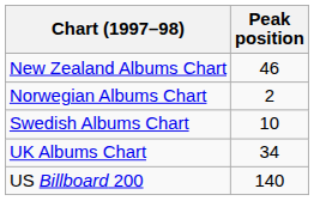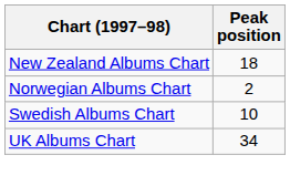 <table class="wikitable sortable">
 <tr>
 <th>Chart (1997–98)</th>
 <th>Peak<br>position</th>
 </tr>
 <tr>
 <td><a href='#'>New Zealand Albums Chart</a></td>
-<td style="text-align:center;">46</td>
+<td style="text-align:center;">18</td>
 </tr>
 <tr>
 <td><a href='#'>Norwegian Albums Chart</a></td>
 <td style="text-align:center;">2</td>
 </tr>
 <tr>
 <td><a href='#'>Swedish Albums Chart</a></td>
 <td style="text-align:center;">10</td>
 </tr>
 <tr>
 <td><a href='#'>UK Albums Chart</a></td>
 <td style="text-align:center;">34</td>
 </tr>
-<tr>
-<td>US <a href='#'><em>Billboard</em> 200</a></td>
-<td style="text-align:center;">140</td>
-</tr>
 </table>
